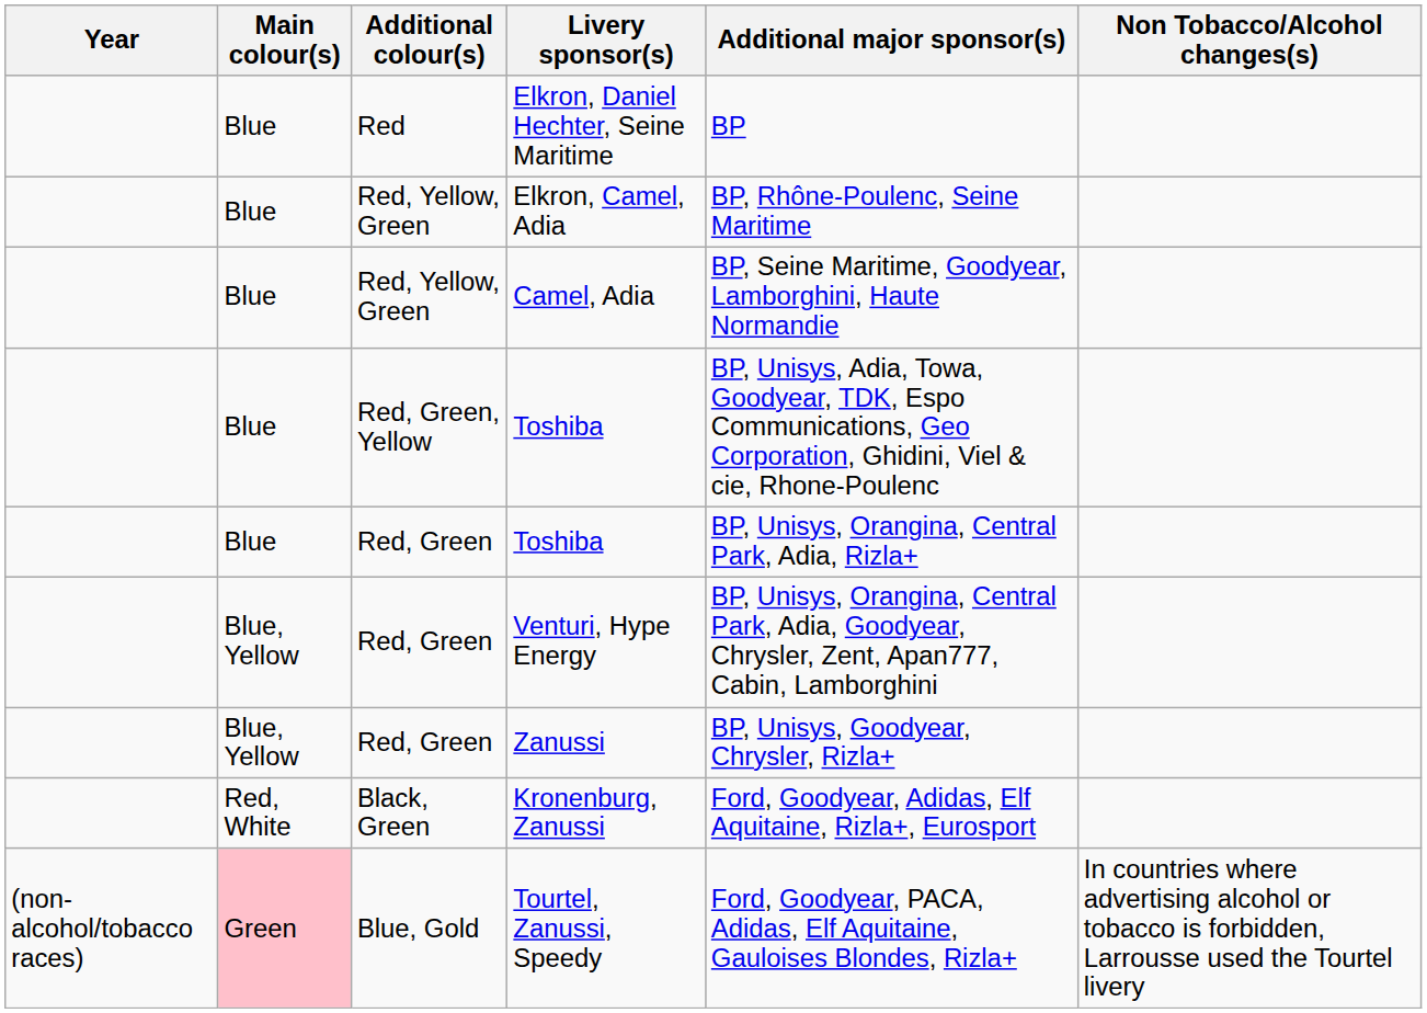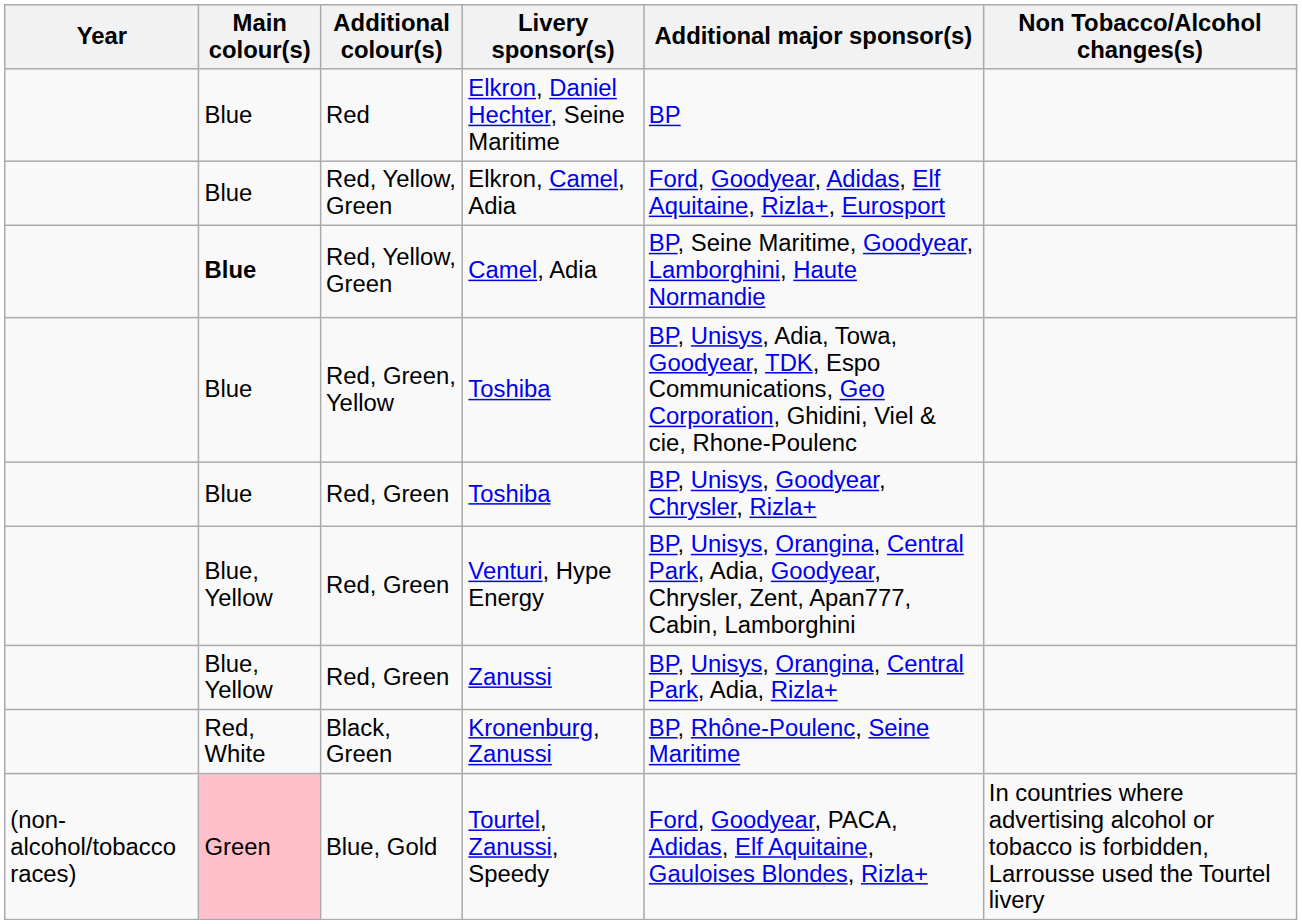 <table class="wikitable">
 <tr>
 <th>Year</th>
 <th>Main colour(s)</th>
 <th>Additional colour(s)</th>
 <th>Livery sponsor(s)</th>
 <th>Additional major sponsor(s)</th>
 <th>Non Tobacco/Alcohol changes(s)</th>
 </tr>
 <tr>
 <td></td>
 <td>Blue</td>
 <td>Red</td>
 <td><a href='#'>Elkron</a>, <a href='#'>Daniel Hechter</a>, Seine Maritime</td>
 <td><a href='#'>BP</a></td>
 <td></td>
 </tr>
 <tr>
 <td></td>
 <td>Blue</td>
 <td>Red, Yellow, Green</td>
 <td>Elkron, <a href='#'>Camel</a>, Adia</td>
-<td><a href='#'>BP</a>, <a href='#'>Rhône-Poulenc</a>, <a href='#'>Seine Maritime</a></td>
+<td><a href='#'>Ford</a>, <a href='#'>Goodyear</a>, <a href='#'>Adidas</a>, <a href='#'>Elf Aquitaine</a>, <a href='#'>Rizla+</a>, <a href='#'>Eurosport</a></td>
 <td></td>
 </tr>
 <tr>
 <td></td>
-<td>Blue</td>
+<td><strong>Blue</strong></td>
 <td>Red, Yellow, Green</td>
 <td><a href='#'>Camel</a>, Adia</td>
 <td><a href='#'>BP</a>, Seine Maritime, <a href='#'>Goodyear</a>, <a href='#'>Lamborghini</a>, <a href='#'>Haute Normandie</a></td>
 <td></td>
 </tr>
 <tr>
 <td></td>
 <td>Blue</td>
 <td>Red, Green, Yellow</td>
 <td><a href='#'>Toshiba</a></td>
 <td><a href='#'>BP</a>, <a href='#'>Unisys</a>, Adia, Towa, <a href='#'>Goodyear</a>, <a href='#'>TDK</a>, Espo Communications, <a href='#'>Geo Corporation</a>, Ghidini, Viel & cie, Rhone-Poulenc</td>
 <td></td>
 </tr>
 <tr>
 <td></td>
 <td>Blue</td>
 <td>Red, Green</td>
 <td><a href='#'>Toshiba</a></td>
-<td><a href='#'>BP</a>, <a href='#'>Unisys</a>, <a href='#'>Orangina</a>, <a href='#'>Central Park</a>, Adia, <a href='#'>Rizla+</a></td>
+<td><a href='#'>BP</a>, <a href='#'>Unisys</a>, <a href='#'>Goodyear</a>, <a href='#'>Chrysler</a>, <a href='#'>Rizla+</a></td>
 <td></td>
 </tr>
 <tr>
 <td></td>
 <td>Blue, Yellow</td>
 <td>Red, Green</td>
 <td><a href='#'>Venturi</a>, Hype Energy</td>
 <td><a href='#'>BP</a>, <a href='#'>Unisys</a>, <a href='#'>Orangina</a>, <a href='#'>Central Park</a>, Adia, <a href='#'>Goodyear</a>, Chrysler, Zent, Apan777, Cabin, Lamborghini</td>
 <td></td>
 </tr>
 <tr>
 <td></td>
 <td>Blue, Yellow</td>
 <td>Red, Green</td>
 <td><a href='#'>Zanussi</a></td>
-<td><a href='#'>BP</a>, <a href='#'>Unisys</a>, <a href='#'>Goodyear</a>, <a href='#'>Chrysler</a>, <a href='#'>Rizla+</a></td>
+<td><a href='#'>BP</a>, <a href='#'>Unisys</a>, <a href='#'>Orangina</a>, <a href='#'>Central Park</a>, Adia, <a href='#'>Rizla+</a></td>
 <td></td>
 </tr>
 <tr>
 <td></td>
 <td>Red, White</td>
 <td>Black, Green</td>
 <td><a href='#'>Kronenburg</a>, <a href='#'>Zanussi</a></td>
-<td><a href='#'>Ford</a>, <a href='#'>Goodyear</a>, <a href='#'>Adidas</a>, <a href='#'>Elf Aquitaine</a>, <a href='#'>Rizla+</a>, <a href='#'>Eurosport</a></td>
+<td><a href='#'>BP</a>, <a href='#'>Rhône-Poulenc</a>, <a href='#'>Seine Maritime</a></td>
 <td></td>
 </tr>
 <tr>
 <td> (non-alcohol/tobacco races)</td>
 <td style="background: pink;">Green</td>
 <td>Blue, Gold</td>
 <td><a href='#'>Tourtel</a>, <a href='#'>Zanussi</a>, Speedy</td>
 <td><a href='#'>Ford</a>, <a href='#'>Goodyear</a>, PACA, <a href='#'>Adidas</a>, <a href='#'>Elf Aquitaine</a>, <a href='#'>Gauloises Blondes</a>, <a href='#'>Rizla+</a></td>
 <td>In countries where advertising alcohol or tobacco is forbidden, Larrousse used the Tourtel livery</td>
 </tr>
 </table>
